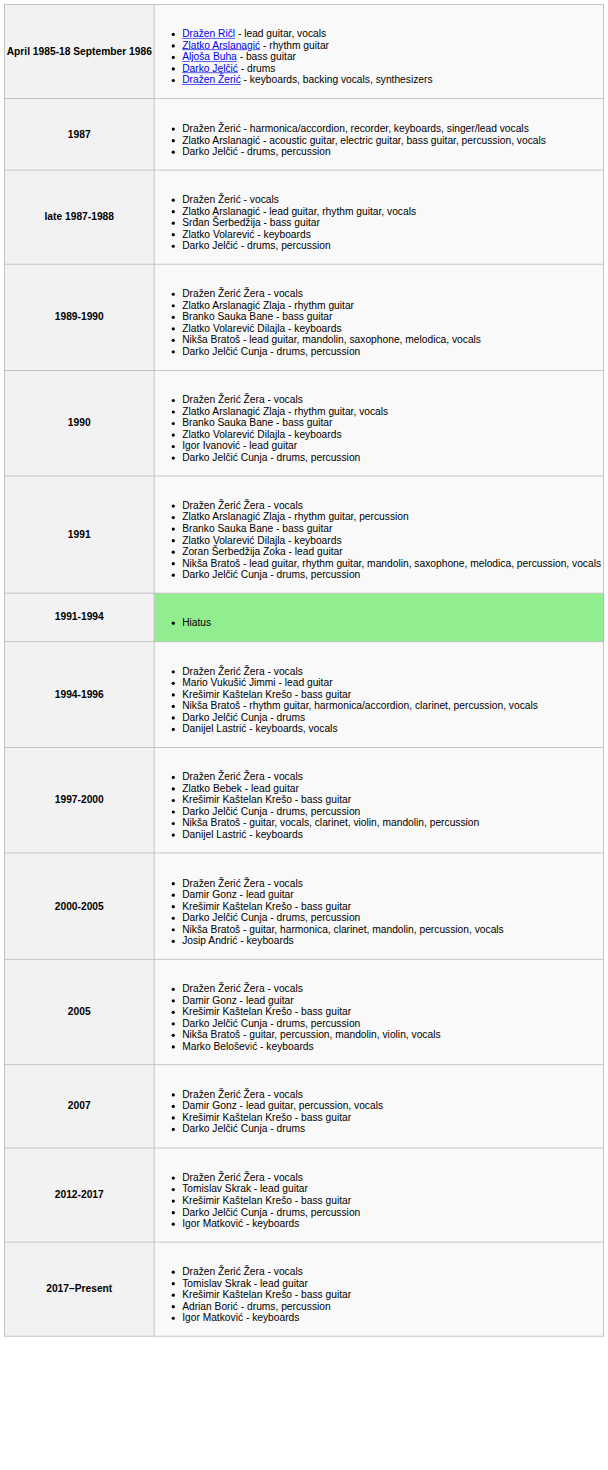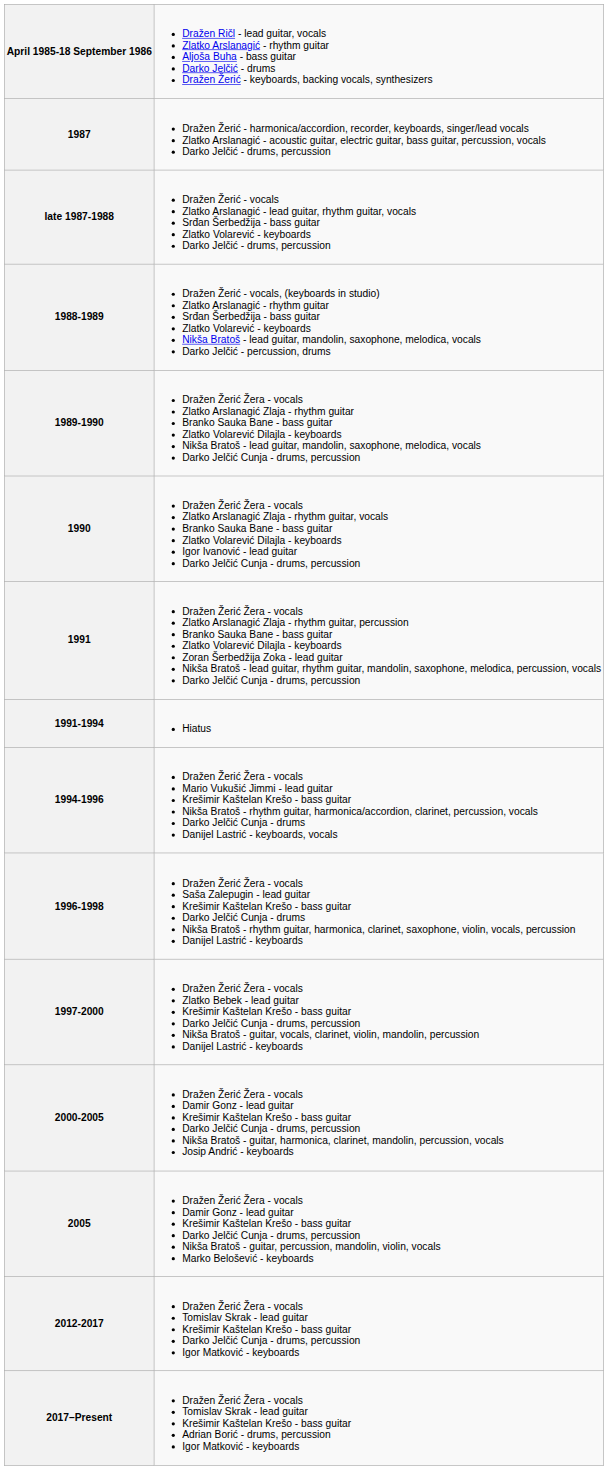 <table class="wikitable">
 <tr>
 <th>April 1985-18 September 1986</th>
 <td><br><ul><li><a href='#'>Dražen Ričl</a> - lead guitar, vocals</li><li><a href='#'>Zlatko Arslanagić</a> - rhythm guitar</li><li><a href='#'>Aljoša Buha</a> - bass guitar</li><li><a href='#'>Darko Jelčić</a> - drums</li><li><a href='#'>Dražen Žerić</a> - keyboards, backing vocals, synthesizers</li></ul></td>
 </tr>
 <tr>
 <th>1987</th>
 <td><br><ul><li>Dražen Žerić - harmonica/accordion, recorder, keyboards, singer/lead vocals</li><li>Zlatko Arslanagić - acoustic guitar, electric guitar, bass guitar, percussion, vocals</li><li>Darko Jelčić - drums, percussion</li></ul></td>
 </tr>
 <tr>
 <th>late 1987-1988</th>
 <td><br><ul><li>Dražen Žerić - vocals</li><li>Zlatko Arslanagić - lead guitar, rhythm guitar, vocals</li><li>Srđan Šerbedžija - bass guitar</li><li>Zlatko Volarević - keyboards</li><li>Darko Jelčić - drums, percussion</li></ul></td>
+</tr>
+<tr>
+<th>1988-1989</th>
+<td><br><ul><li>Dražen Žerić - vocals, (keyboards in studio)</li><li>Zlatko Arslanagić - rhythm guitar</li><li>Srđan Šerbedžija - bass guitar</li><li>Zlatko Volarević - keyboards</li><li><a href='#'>Nikša Bratoš</a> - lead guitar, mandolin, saxophone, melodica, vocals</li><li>Darko Jelčić - percussion, drums</li></ul></td>
 </tr>
 <tr>
 <th>1989-1990</th>
 <td><br><ul><li>Dražen Žerić Žera - vocals</li><li>Zlatko Arslanagić Zlaja - rhythm guitar</li><li>Branko Sauka Bane - bass guitar</li><li>Zlatko Volarević Dilajla - keyboards</li><li>Nikša Bratoš - lead guitar, mandolin, saxophone, melodica, vocals</li><li>Darko Jelčić Cunja - drums, percussion</li></ul></td>
 </tr>
 <tr>
 <th>1990</th>
 <td><br><ul><li>Dražen Žerić Žera - vocals</li><li>Zlatko Arslanagić Zlaja - rhythm guitar, vocals</li><li>Branko Sauka Bane - bass guitar</li><li>Zlatko Volarević Dilajla - keyboards</li><li>Igor Ivanović - lead guitar</li><li>Darko Jelčić Cunja - drums, percussion</li></ul></td>
 </tr>
 <tr>
 <th>1991</th>
 <td><br><ul><li>Dražen Žerić Žera - vocals</li><li>Zlatko Arslanagić Zlaja - rhythm guitar, percussion</li><li>Branko Sauka Bane - bass guitar</li><li>Zlatko Volarević Dilajla - keyboards</li><li>Zoran Šerbedžija Zoka - lead guitar</li><li>Nikša Bratoš - lead guitar, rhythm guitar, mandolin, saxophone, melodica, percussion, vocals</li><li>Darko Jelčić Cunja - drums, percussion</li></ul></td>
 </tr>
 <tr>
 <th>1991-1994</th>
-<td style="background: lightgreen;"><br><ul><li>Hiatus</li></ul></td>
+<td><br><ul><li>Hiatus</li></ul></td>
 </tr>
 <tr>
 <th>1994-1996</th>
 <td><br><ul><li>Dražen Žerić Žera - vocals</li><li>Mario Vukušić Jimmi - lead guitar</li><li>Krešimir Kaštelan Krešo - bass guitar</li><li>Nikša Bratoš - rhythm guitar, harmonica/accordion, clarinet, percussion, vocals</li><li>Darko Jelčić Cunja - drums</li><li>Danijel Lastrić - keyboards, vocals</li></ul></td>
+</tr>
+<tr>
+<th>1996-1998</th>
+<td><br><ul><li>Dražen Žerić Žera - vocals</li><li>Saša Zalepugin - lead guitar</li><li>Krešimir Kaštelan Krešo - bass guitar</li><li>Darko Jelčić Cunja - drums</li><li>Nikša Bratoš - rhythm guitar, harmonica, clarinet, saxophone, violin, vocals, percussion</li><li>Danijel Lastrić - keyboards</li></ul></td>
 </tr>
 <tr>
 <th>1997-2000</th>
 <td><br><ul><li>Dražen Žerić Žera - vocals</li><li>Zlatko Bebek - lead guitar</li><li>Krešimir Kaštelan Krešo - bass guitar</li><li>Darko Jelčić Cunja - drums, percussion</li><li>Nikša Bratoš - guitar, vocals, clarinet, violin, mandolin, percussion</li><li>Danijel Lastrić - keyboards</li></ul></td>
 </tr>
 <tr>
 <th>2000-2005</th>
 <td><br><ul><li>Dražen Žerić Žera - vocals</li><li>Damir Gonz - lead guitar</li><li>Krešimir Kaštelan Krešo - bass guitar</li><li>Darko Jelčić Cunja - drums, percussion</li><li>Nikša Bratoš - guitar, harmonica, clarinet, mandolin, percussion, vocals</li><li>Josip Andrić - keyboards</li></ul></td>
 </tr>
 <tr>
 <th>2005</th>
 <td><br><ul><li>Dražen Žerić Žera - vocals</li><li>Damir Gonz - lead guitar</li><li>Krešimir Kaštelan Krešo - bass guitar</li><li>Darko Jelčić Cunja - drums, percussion</li><li>Nikša Bratoš - guitar, percussion, mandolin, violin, vocals</li><li>Marko Belošević - keyboards</li></ul></td>
 </tr>
 <tr>
-<th>2007</th>
-<td><br><ul><li>Dražen Žerić Žera - vocals</li><li>Damir Gonz - lead guitar, percussion, vocals</li><li>Krešimir Kaštelan Krešo - bass guitar</li><li>Darko Jelčić Cunja - drums</li></ul></td>
-</tr>
-<tr>
 <th>2012-2017</th>
 <td><br><ul><li>Dražen Žerić Žera - vocals</li><li>Tomislav Skrak - lead guitar</li><li>Krešimir Kaštelan Krešo - bass guitar</li><li>Darko Jelčić Cunja - drums, percussion</li><li>Igor Matković - keyboards</li></ul></td>
 </tr>
 <tr>
 <th>2017–Present</th>
 <td><br><ul><li>Dražen Žerić Žera - vocals</li><li>Tomislav Skrak - lead guitar</li><li>Krešimir Kaštelan Krešo - bass guitar</li><li>Adrian Borić - drums, percussion</li><li>Igor Matković - keyboards</li></ul></td>
 </tr>
 </table>
